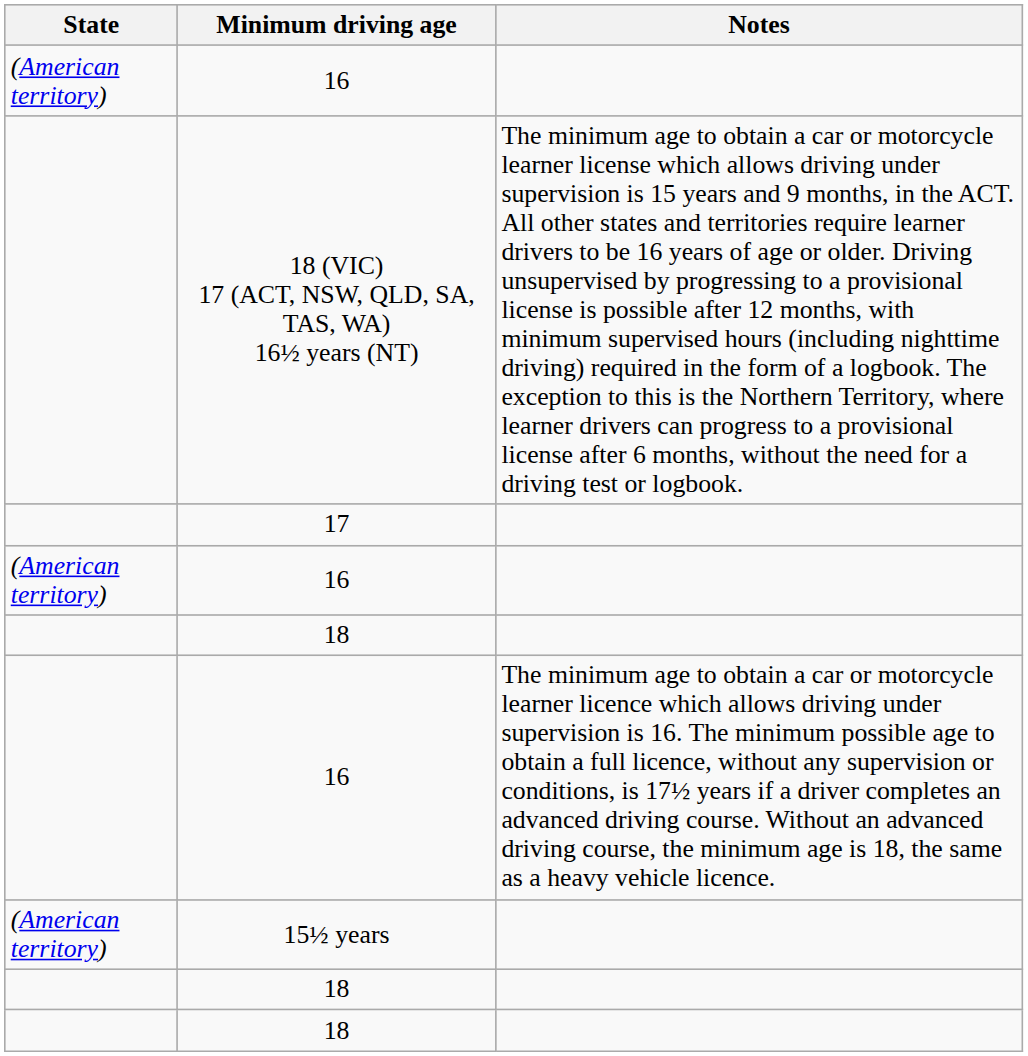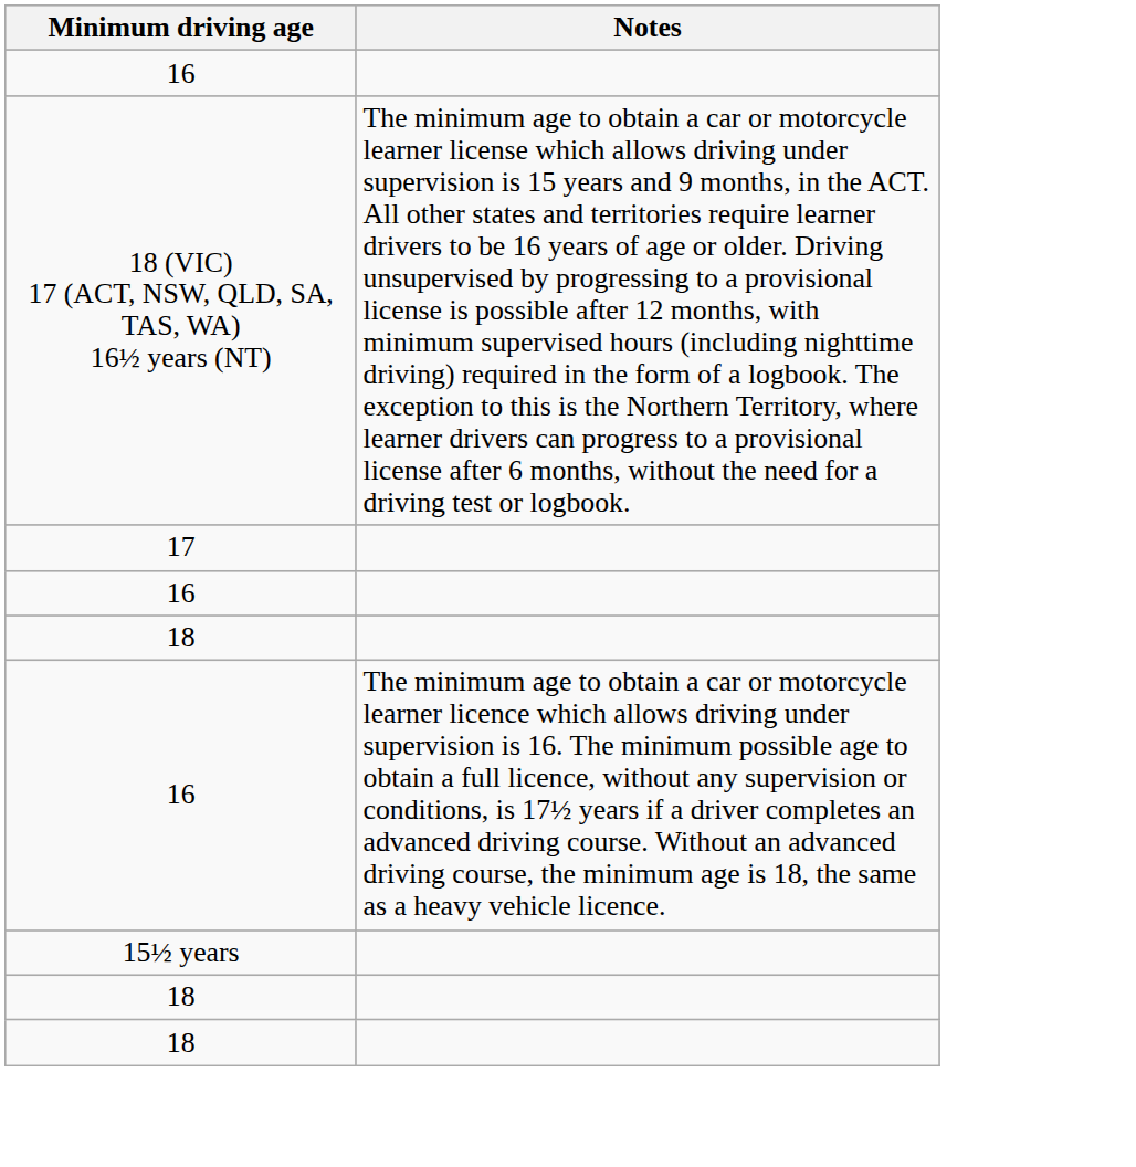 <table class="wikitable sortable">
 <tr>
-<th width="100">State</th>
 <th width="190">Minimum driving age</th>
 <th width="320">Notes</th>
 </tr>
 <tr>
-<td><em> (<a href='#'>American territory</a>)</em></td>
 <td style="text-align:center;">16</td>
 <td></td>
 </tr>
 <tr>
-<td></td>
 <td style="text-align:center;">18 (VIC)<br> 17 (ACT, NSW, QLD, SA, TAS, WA)<br> 16½ years (NT)</td>
 <td>The minimum age to obtain a car or motorcycle learner license which allows driving under supervision is 15 years and 9 months, in the ACT. All other states and territories require learner drivers to be 16 years of age or older. Driving unsupervised by progressing to a provisional license is possible after 12 months, with minimum supervised hours (including nighttime driving) required in the form of a logbook. The exception to this is the Northern Territory, where learner drivers can progress to a provisional license after 6 months, without the need for a driving test or logbook.</td>
 </tr>
 <tr>
-<td></td>
 <td style="text-align:center;">17</td>
 <td></td>
 </tr>
 <tr>
-<td><em> (<a href='#'>American territory</a>)</em></td>
 <td style="text-align:center;">16</td>
 <td></td>
 </tr>
 <tr>
-<td></td>
 <td style="text-align:center;">18</td>
 <td></td>
 </tr>
 <tr>
-<td></td>
 <td style="text-align:center;">16</td>
 <td>The minimum age to obtain a car or motorcycle learner licence which allows driving under supervision is 16. The minimum possible age to obtain a full licence, without any supervision or conditions, is 17½ years if a driver completes an advanced driving course. Without an advanced driving course, the minimum age is 18, the same as a heavy vehicle licence.</td>
 </tr>
 <tr>
-<td><em> (<a href='#'>American territory</a>)</em></td>
 <td style="text-align:center;">15½ years</td>
 <td></td>
 </tr>
 <tr>
-<td></td>
 <td style="text-align:center;">18</td>
 <td></td>
 </tr>
 <tr>
-<td></td>
 <td style="text-align:center;">18</td>
 <td></td>
 </tr>
 </table>
